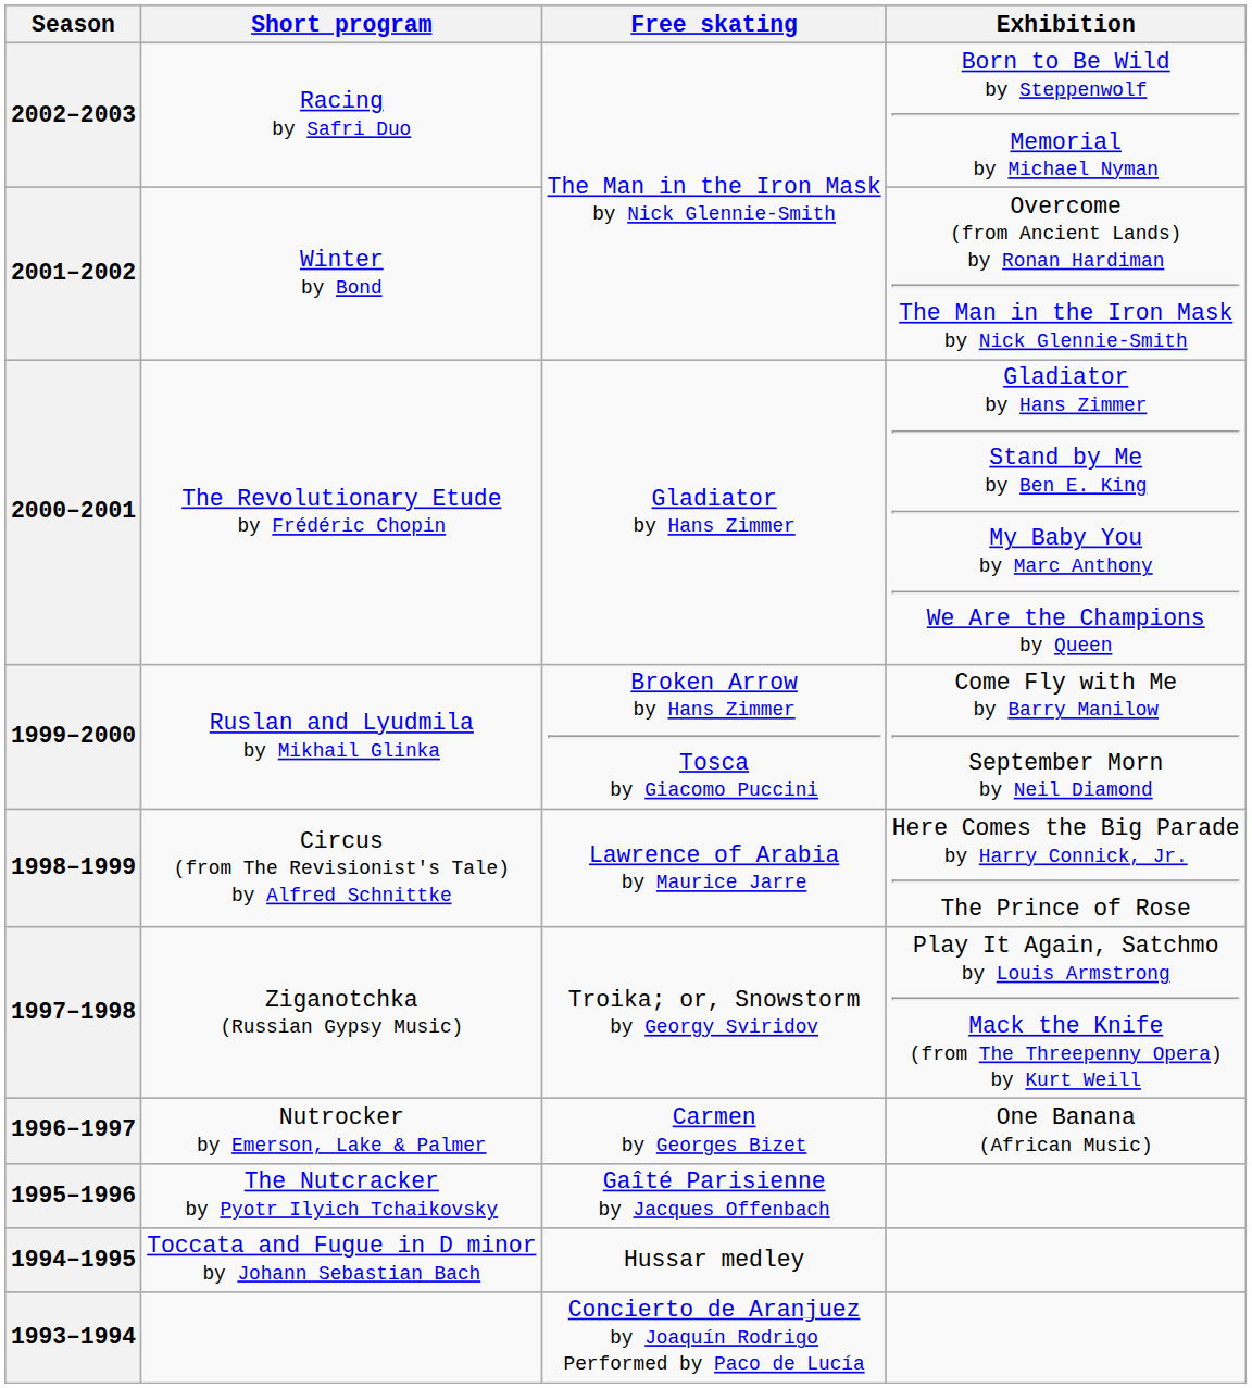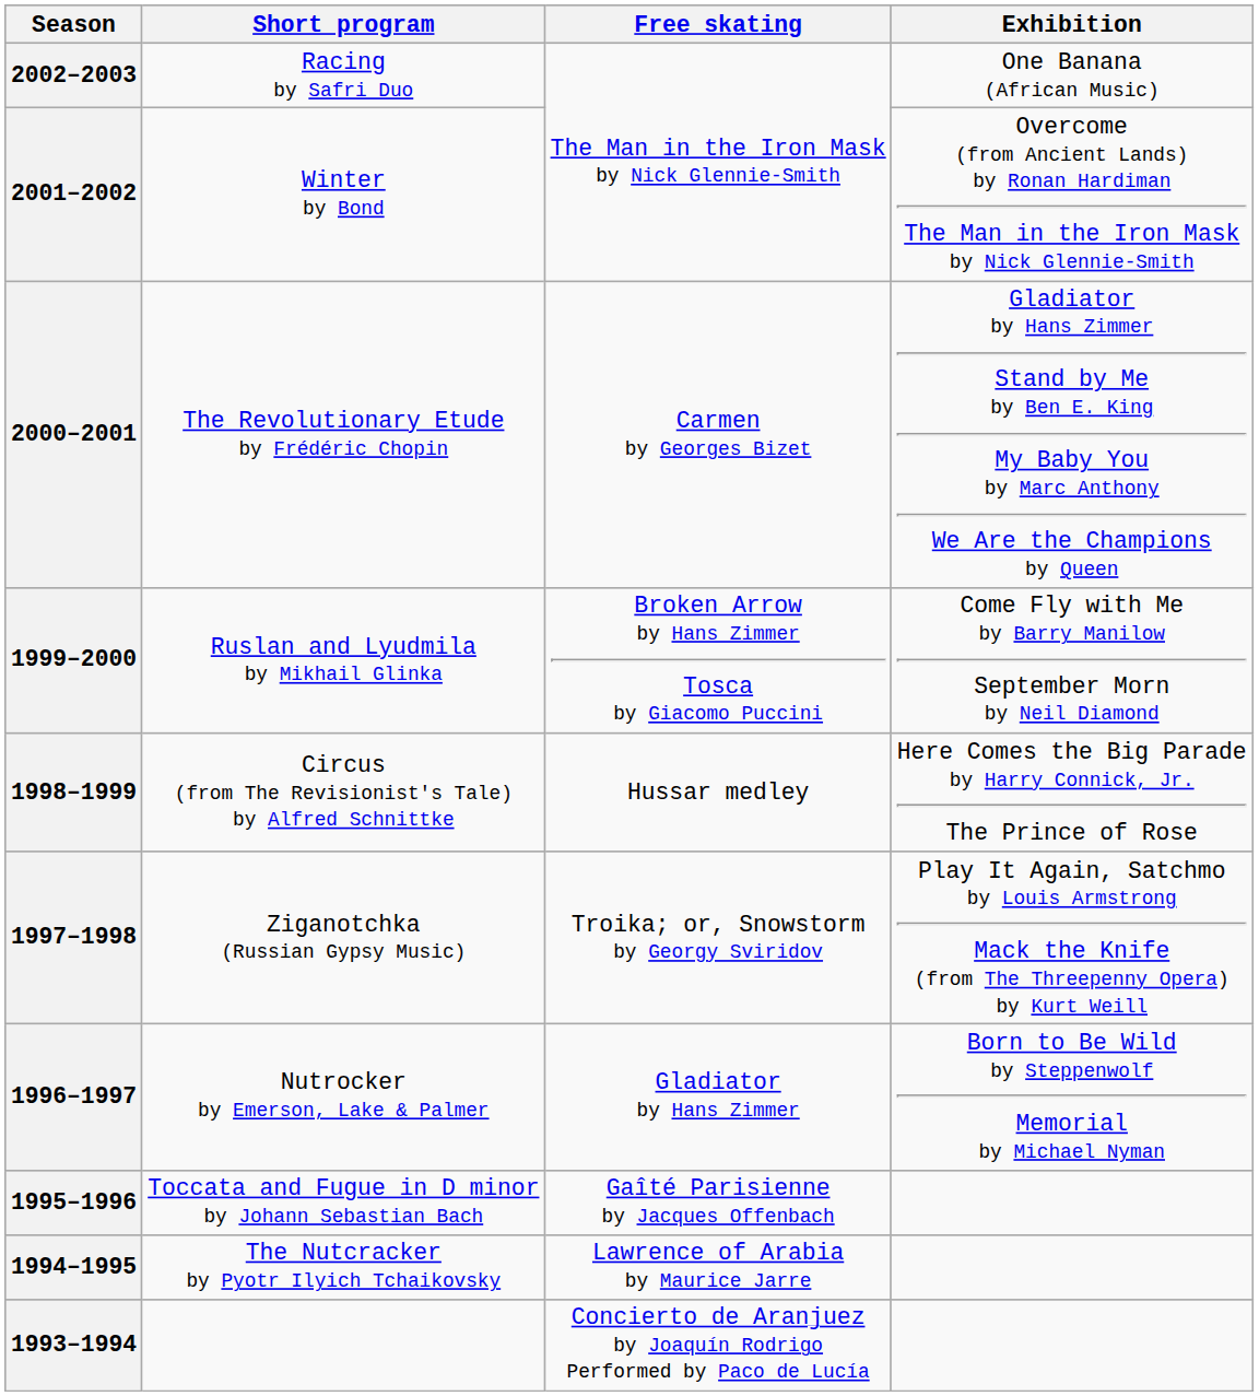 <table class="wikitable" style="text-align:center">
 <tr>
 <th>Season</th>
 <th><a href='#'>Short program</a></th>
 <th><a href='#'>Free skating</a></th>
 <th>Exhibition</th>
 </tr>
 <tr>
 <th>2002–2003 <br> </th>
 <td><a href='#'>Racing</a> <br> <small> by <a href='#'>Safri Duo</a> </small></td>
 <td rowspan=2><a href='#'>The Man in the Iron Mask</a> <br> <small> by <a href='#'>Nick Glennie-Smith</a> </small></td>
-<td><a href='#'>Born to Be Wild</a> <br> <small> by <a href='#'>Steppenwolf</a> </small> <hr> <a href='#'>Memorial</a> <br> <small> by <a href='#'>Michael Nyman</a> </small></td>
+<td>One Banana <br> <small> (African Music) </small></td>
 </tr>
 <tr>
 <th>2001–2002 <br> </th>
 <td><a href='#'>Winter</a> <br> <small> by <a href='#'>Bond</a> </small></td>
 <td>Overcome <br> <small> (from Ancient Lands) <br> by <a href='#'>Ronan Hardiman</a> </small> <hr> <a href='#'>The Man in the Iron Mask</a> <br> <small> by <a href='#'>Nick Glennie-Smith</a> </small></td>
 </tr>
 <tr>
 <th>2000–2001 <br> </th>
 <td><a href='#'>The Revolutionary Etude</a> <br> <small> by <a href='#'>Frédéric Chopin</a> </small></td>
-<td><a href='#'>Gladiator</a> <br> <small> by <a href='#'>Hans Zimmer</a> </small></td>
+<td><a href='#'>Carmen</a> <br> <small> by <a href='#'>Georges Bizet</a> </small></td>
 <td><a href='#'>Gladiator</a> <br> <small> by <a href='#'>Hans Zimmer</a> </small> <hr> <a href='#'>Stand by Me</a> <br> <small> by <a href='#'>Ben E. King</a> </small> <hr> <a href='#'>My Baby You</a> <br> <small> by <a href='#'>Marc Anthony</a> </small> <hr> <a href='#'>We Are the Champions</a> <br> <small> by <a href='#'>Queen</a> </small></td>
 </tr>
 <tr>
 <th>1999–2000</th>
 <td><a href='#'>Ruslan and Lyudmila</a> <br> <small> by <a href='#'>Mikhail Glinka</a> </small></td>
 <td><a href='#'>Broken Arrow</a> <br> <small> by <a href='#'>Hans Zimmer</a> </small> <hr> <a href='#'>Tosca</a> <br> <small> by <a href='#'>Giacomo Puccini</a> </small></td>
 <td>Come Fly with Me <br> <small> by <a href='#'>Barry Manilow</a> </small> <hr> September Morn <br> <small> by <a href='#'>Neil Diamond</a> </small></td>
 </tr>
 <tr>
 <th>1998–1999</th>
 <td>Circus <br> <small> (from The Revisionist's Tale) <br> by <a href='#'>Alfred Schnittke</a> </small></td>
-<td><a href='#'>Lawrence of Arabia</a> <br> <small> by <a href='#'>Maurice Jarre</a> </small></td>
+<td>Hussar medley</td>
 <td>Here Comes the Big Parade <br> <small> by <a href='#'>Harry Connick, Jr.</a> </small> <hr> The Prince of Rose</td>
 </tr>
 <tr>
 <th>1997–1998</th>
 <td>Ziganotchka <br> <small> (Russian Gypsy Music) </small></td>
 <td>Troika; or, Snowstorm <br> <small> by <a href='#'>Georgy Sviridov</a> </small></td>
 <td>Play It Again, Satchmo <br> <small> by <a href='#'>Louis Armstrong</a> </small> <hr> <a href='#'>Mack the Knife</a> <br> <small> (from <a href='#'>The Threepenny Opera</a>) <br> by <a href='#'>Kurt Weill</a> </small></td>
 </tr>
 <tr>
 <th>1996–1997</th>
 <td>Nutrocker <br> <small> by <a href='#'>Emerson, Lake & Palmer</a> </small></td>
-<td><a href='#'>Carmen</a> <br> <small> by <a href='#'>Georges Bizet</a> </small></td>
-<td>One Banana <br> <small> (African Music) </small></td>
+<td><a href='#'>Gladiator</a> <br> <small> by <a href='#'>Hans Zimmer</a> </small></td>
+<td><a href='#'>Born to Be Wild</a> <br> <small> by <a href='#'>Steppenwolf</a> </small> <hr> <a href='#'>Memorial</a> <br> <small> by <a href='#'>Michael Nyman</a> </small></td>
 </tr>
 <tr>
 <th>1995–1996</th>
-<td><a href='#'>The Nutcracker</a> <br> <small> by <a href='#'>Pyotr Ilyich Tchaikovsky</a> </small></td>
+<td><a href='#'>Toccata and Fugue in D minor</a> <br> <small> by <a href='#'>Johann Sebastian Bach</a> </small></td>
 <td><a href='#'>Gaîté Parisienne</a> <br> <small> by <a href='#'>Jacques Offenbach</a> </small></td>
 <td></td>
 </tr>
 <tr>
 <th>1994–1995</th>
-<td><a href='#'>Toccata and Fugue in D minor</a> <br> <small> by <a href='#'>Johann Sebastian Bach</a> </small></td>
-<td>Hussar medley</td>
+<td><a href='#'>The Nutcracker</a> <br> <small> by <a href='#'>Pyotr Ilyich Tchaikovsky</a> </small></td>
+<td><a href='#'>Lawrence of Arabia</a> <br> <small> by <a href='#'>Maurice Jarre</a> </small></td>
 <td></td>
 </tr>
 <tr>
 <th>1993–1994</th>
 <td></td>
 <td><a href='#'>Concierto de Aranjuez</a> <br> <small> by <a href='#'>Joaquín Rodrigo</a> <br> Performed by <a href='#'>Paco de Lucía</a> </small></td>
 <td></td>
 </tr>
 </table>
